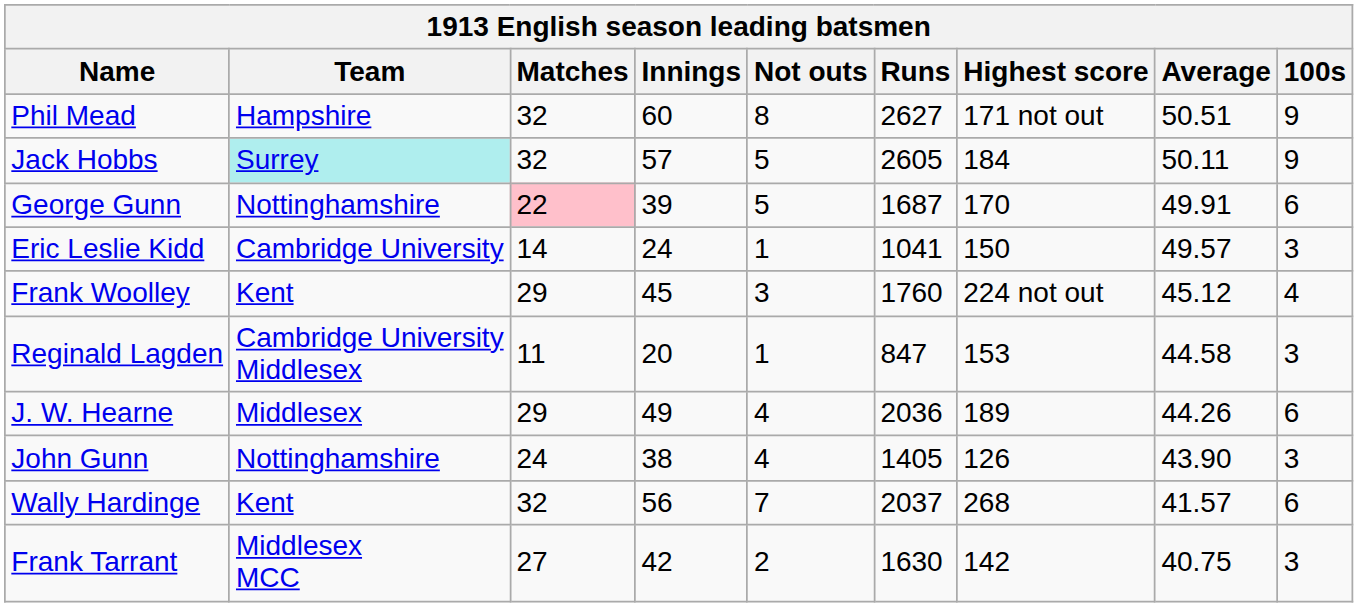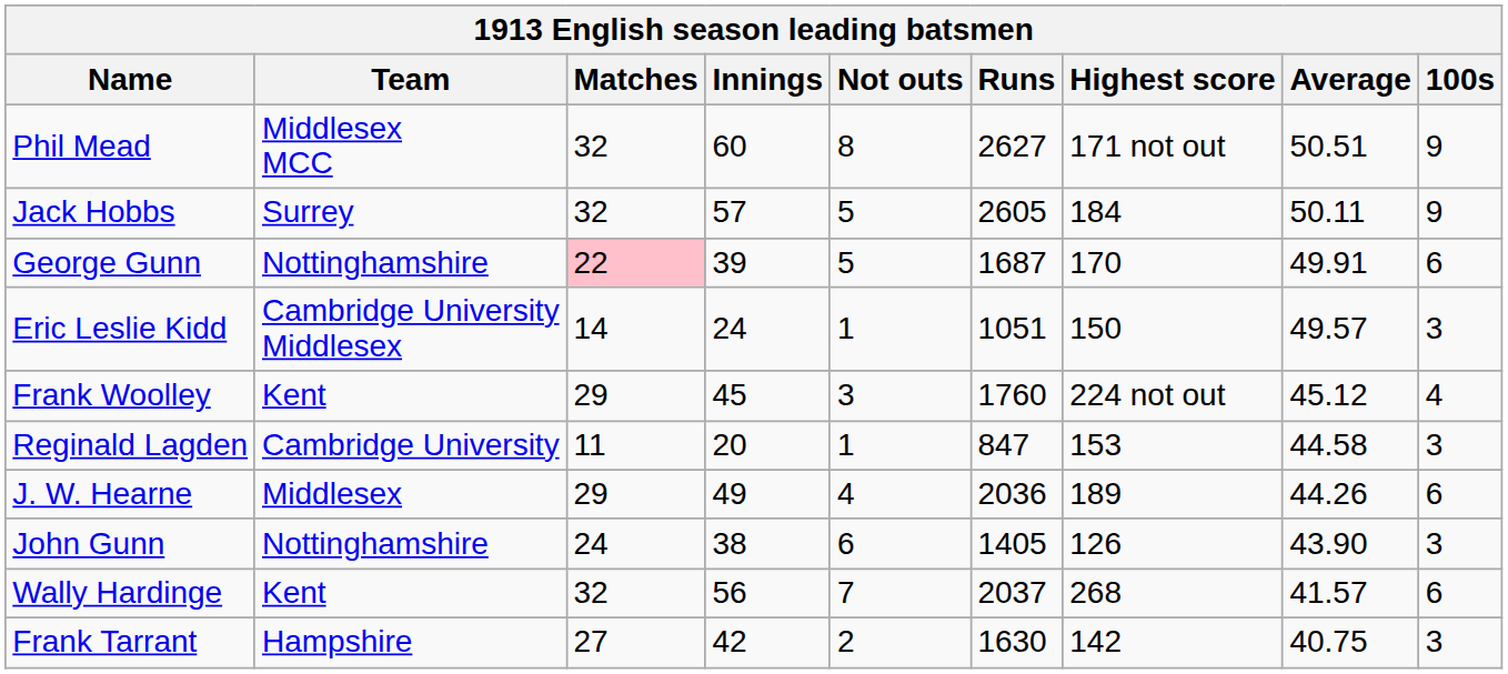 <table class="wikitable">
 <tr>
 <th colspan="9" bgcolor="#efefef">1913 English season leading batsmen</th>
 </tr>
 <tr bgcolor="#efefef">
 <th>Name</th>
 <th>Team</th>
 <th>Matches</th>
 <th>Innings</th>
 <th>Not outs</th>
 <th>Runs</th>
 <th>Highest score</th>
 <th>Average</th>
 <th>100s</th>
 </tr>
 <tr>
 <td><a href='#'>Phil Mead</a></td>
-<td><a href='#'>Hampshire</a></td>
+<td><a href='#'>Middlesex</a><br><a href='#'>MCC</a></td>
 <td>32</td>
 <td>60</td>
 <td>8</td>
 <td>2627</td>
 <td>171 not out</td>
 <td>50.51</td>
 <td>9</td>
 </tr>
 <tr>
 <td><a href='#'>Jack Hobbs</a></td>
-<td style="background: paleturquoise;"><a href='#'>Surrey</a></td>
+<td><a href='#'>Surrey</a></td>
 <td>32</td>
 <td>57</td>
 <td>5</td>
 <td>2605</td>
 <td>184</td>
 <td>50.11</td>
 <td>9</td>
 </tr>
 <tr>
 <td><a href='#'>George Gunn</a></td>
 <td><a href='#'>Nottinghamshire</a></td>
 <td style="background: pink;">22</td>
 <td>39</td>
 <td>5</td>
 <td>1687</td>
 <td>170</td>
 <td>49.91</td>
 <td>6</td>
 </tr>
 <tr>
 <td><a href='#'>Eric Leslie Kidd</a></td>
-<td><a href='#'>Cambridge University</a></td>
+<td><a href='#'>Cambridge University</a><br><a href='#'>Middlesex</a></td>
 <td>14</td>
 <td>24</td>
 <td>1</td>
-<td>1041</td>
+<td>1051</td>
 <td>150</td>
 <td>49.57</td>
 <td>3</td>
 </tr>
 <tr>
 <td><a href='#'>Frank Woolley</a></td>
 <td><a href='#'>Kent</a></td>
 <td>29</td>
 <td>45</td>
 <td>3</td>
 <td>1760</td>
 <td>224 not out</td>
 <td>45.12</td>
 <td>4</td>
 </tr>
 <tr>
 <td><a href='#'>Reginald Lagden</a></td>
-<td><a href='#'>Cambridge University</a><br><a href='#'>Middlesex</a></td>
+<td><a href='#'>Cambridge University</a></td>
 <td>11</td>
 <td>20</td>
 <td>1</td>
 <td>847</td>
 <td>153</td>
 <td>44.58</td>
 <td>3</td>
 </tr>
 <tr>
 <td><a href='#'>J. W. Hearne</a></td>
 <td><a href='#'>Middlesex</a></td>
 <td>29</td>
 <td>49</td>
 <td>4</td>
 <td>2036</td>
 <td>189</td>
 <td>44.26</td>
 <td>6</td>
 </tr>
 <tr>
 <td><a href='#'>John Gunn</a></td>
 <td><a href='#'>Nottinghamshire</a></td>
 <td>24</td>
 <td>38</td>
-<td>4</td>
+<td>6</td>
 <td>1405</td>
 <td>126</td>
 <td>43.90</td>
 <td>3</td>
 </tr>
 <tr>
 <td><a href='#'>Wally Hardinge</a></td>
 <td><a href='#'>Kent</a></td>
 <td>32</td>
 <td>56</td>
 <td>7</td>
 <td>2037</td>
 <td>268</td>
 <td>41.57</td>
 <td>6</td>
 </tr>
 <tr>
 <td><a href='#'>Frank Tarrant</a></td>
-<td><a href='#'>Middlesex</a><br><a href='#'>MCC</a></td>
+<td><a href='#'>Hampshire</a></td>
 <td>27</td>
 <td>42</td>
 <td>2</td>
 <td>1630</td>
 <td>142</td>
 <td>40.75</td>
 <td>3</td>
 </tr>
 </table>
